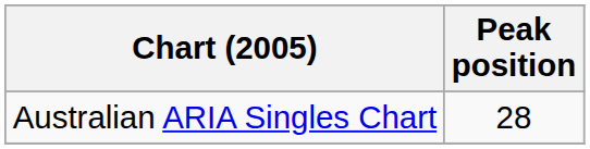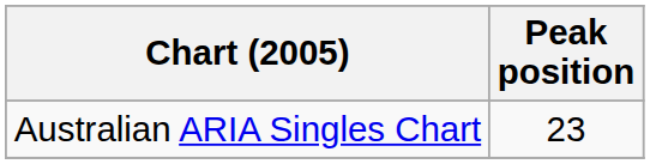 <table class="wikitable">
 <tr>
 <th>Chart (2005)</th>
 <th>Peak<br>position</th>
 </tr>
 <tr>
 <td>Australian <a href='#'>ARIA Singles Chart</a></td>
-<td align="center">28</td>
+<td align="center">23</td>
 </tr>
 <tr>
 </tr>
 </table>
